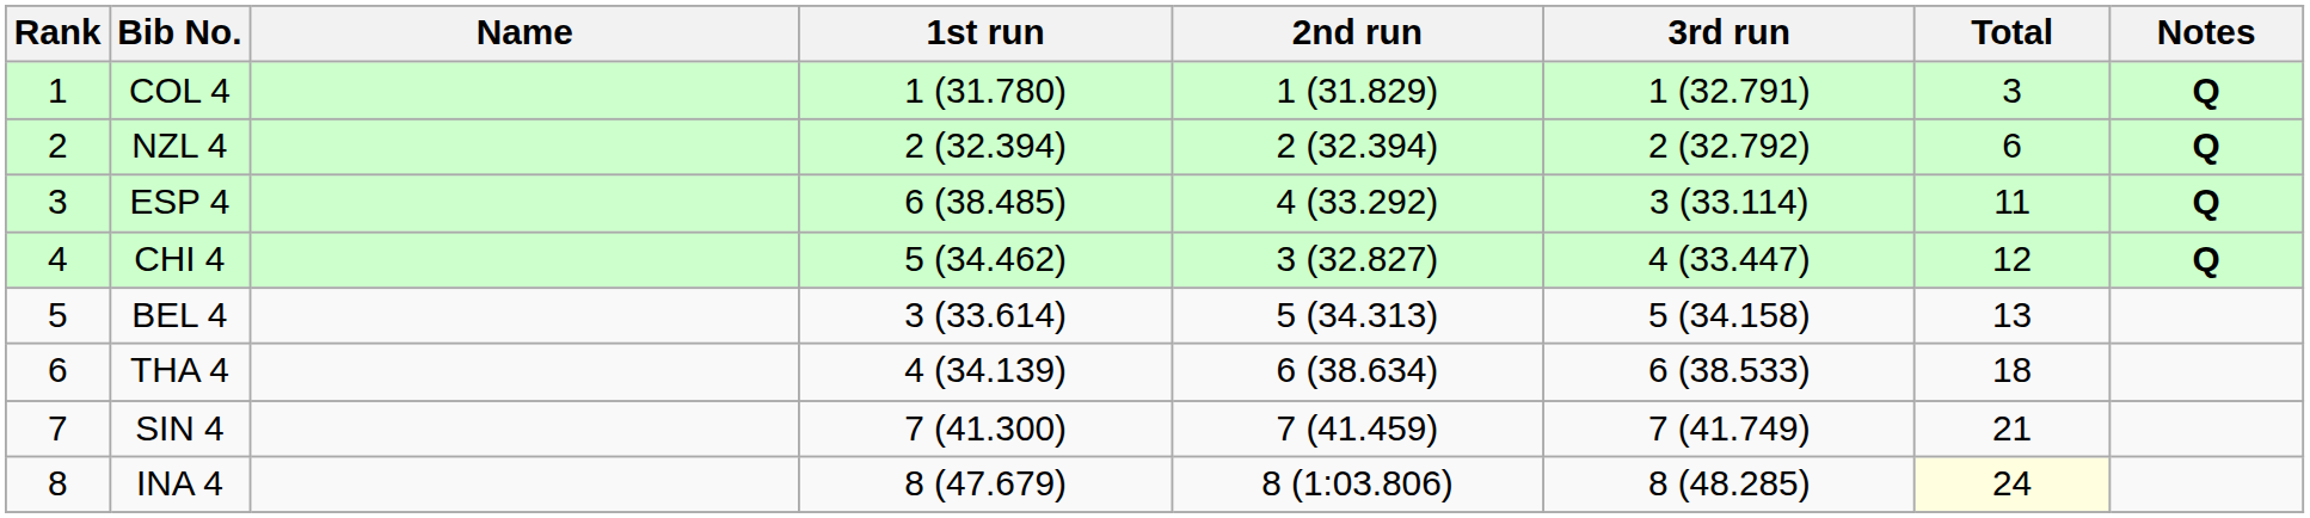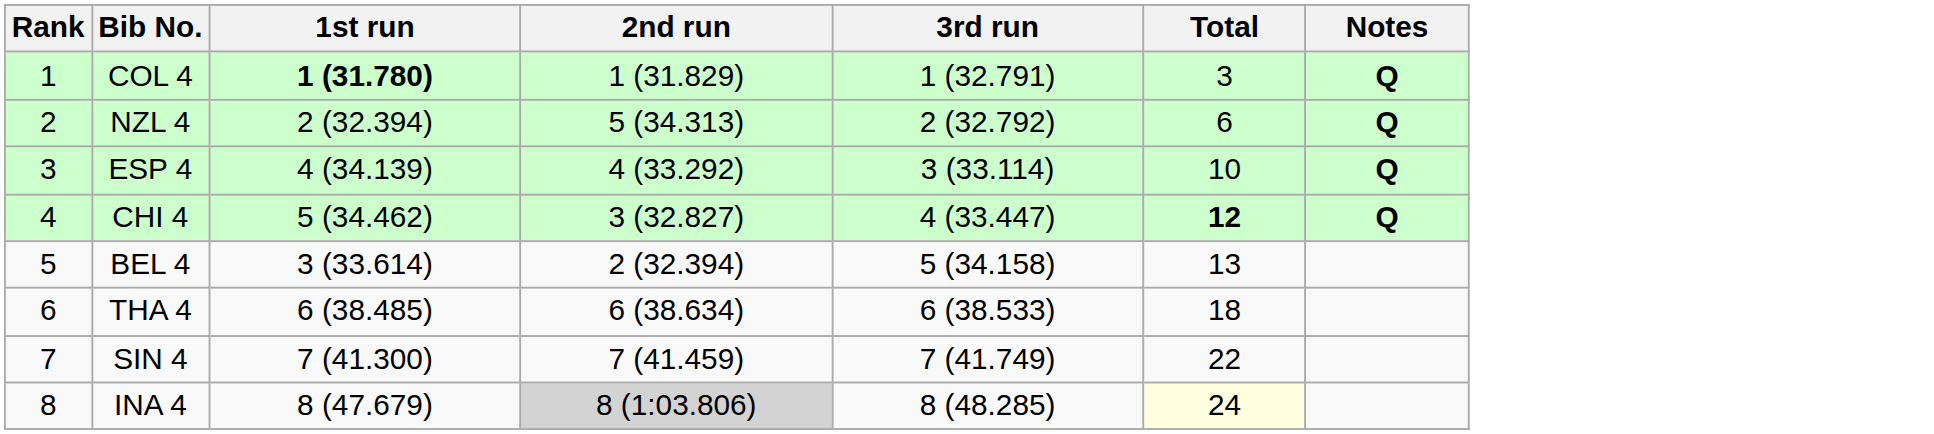 <table class="wikitable" style="text-align:center;">
 <tr>
 <th>Rank</th>
 <th>Bib No.</th>
-<th style="width:15em">Name</th>
 <th style="width:10em">1st run</th>
 <th style="width:10em">2nd run</th>
 <th style="width:10em">3rd run</th>
 <th style="width:5em">Total</th>
 <th style="width:5em">Notes</th>
 </tr>
 <tr bgcolor=ccffcc>
 <td>1</td>
 <td>COL 4</td>
-<td align=left></td>
-<td>1 (31.780)</td>
+<td><strong>1 (31.780)</strong></td>
 <td>1 (31.829)</td>
 <td>1 (32.791)</td>
 <td>3</td>
 <td><strong>Q</strong></td>
 </tr>
 <tr bgcolor=ccffcc>
 <td>2</td>
 <td>NZL 4</td>
-<td align=left></td>
 <td>2 (32.394)</td>
-<td>2 (32.394)</td>
+<td>5 (34.313)</td>
 <td>2 (32.792)</td>
 <td>6</td>
 <td><strong>Q</strong></td>
 </tr>
 <tr bgcolor=ccffcc>
 <td>3</td>
 <td>ESP 4</td>
-<td align=left></td>
-<td>6 (38.485)</td>
+<td>4 (34.139)</td>
 <td>4 (33.292)</td>
 <td>3 (33.114)</td>
-<td>11</td>
+<td>10</td>
 <td><strong>Q</strong></td>
 </tr>
 <tr bgcolor=ccffcc>
 <td>4</td>
 <td>CHI 4</td>
-<td align=left></td>
 <td>5 (34.462)</td>
 <td>3 (32.827)</td>
 <td>4 (33.447)</td>
-<td>12</td>
+<td><strong>12</strong></td>
 <td><strong>Q</strong></td>
 </tr>
 <tr>
 <td>5</td>
 <td>BEL 4</td>
-<td align=left></td>
 <td>3 (33.614)</td>
-<td>5 (34.313)</td>
+<td>2 (32.394)</td>
 <td>5 (34.158)</td>
 <td>13</td>
 <td></td>
 </tr>
 <tr>
 <td>6</td>
 <td>THA 4</td>
-<td align=left></td>
-<td>4 (34.139)</td>
+<td>6 (38.485)</td>
 <td>6 (38.634)</td>
 <td>6 (38.533)</td>
 <td>18</td>
 <td></td>
 </tr>
 <tr>
 <td>7</td>
 <td>SIN 4</td>
-<td align=left></td>
 <td>7 (41.300)</td>
 <td>7 (41.459)</td>
 <td>7 (41.749)</td>
-<td>21</td>
+<td>22</td>
 <td></td>
 </tr>
 <tr>
 <td>8</td>
 <td>INA 4</td>
-<td align=left></td>
 <td>8 (47.679)</td>
-<td>8 (1:03.806)</td>
+<td style="background: lightgrey;">8 (1:03.806)</td>
 <td>8 (48.285)</td>
 <td style="background: lightyellow;">24</td>
 <td></td>
 </tr>
 </table>
